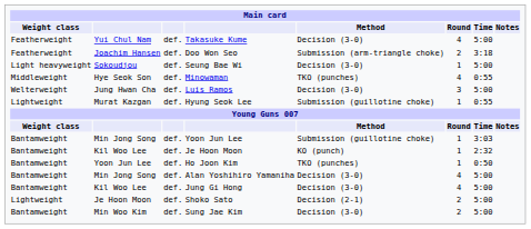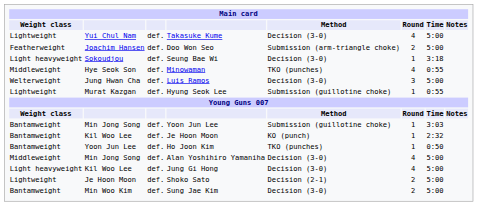 <table style="font-size: 84%; border: 1px solid darkgray; padding: 0.43em; background-color: #F8F9FA;">
 <tr>
 <th colspan="8" style="background-color: #ccf; color: #000080; text-align: center;">Main card</th>
 </tr>
 <tr>
 <th colspan="1" style="background-color: #E6E8FA; color: #000000; text-align: center;">Weight class</th>
 <th colspan="1" style="background-color: #E6E8FA; color: #000000; text-align: center;"></th>
 <th colspan="1" style="background-color: #E6E8FA; color: #000000; text-align: center;"></th>
 <th colspan="1" style="background-color: #E6E8FA; color: #000000; text-align: center;"></th>
 <th colspan="1" style="background-color: #E6E8FA; color: #000000; text-align: center;">Method</th>
 <th colspan="1" style="background-color: #E6E8FA; color: #000000; text-align: center;">Round</th>
 <th colspan="1" style="background-color: #E6E8FA; color: #000000; text-align: center;">Time</th>
 <th colspan="1" style="background-color: #E6E8FA; color: #000000; text-align: center;">Notes</th>
 </tr>
 <tr>
-<td>Featherweight</td>
+<td>Lightweight</td>
 <td> <a href='#'>Yui Chul Nam</a></td>
 <td>def.</td>
 <td> <a href='#'>Takasuke Kume</a></td>
 <td>Decision (3-0)</td>
 <td align="center">4</td>
 <td>5:00</td>
 <td></td>
 </tr>
 <tr>
 <td>Featherweight</td>
 <td> <a href='#'>Joachim Hansen</a></td>
 <td>def.</td>
 <td> Doo Won Seo</td>
 <td>Submission (arm-triangle choke)</td>
 <td align="center">2</td>
-<td>3:18</td>
+<td>5:00</td>
 <td></td>
 </tr>
 <tr>
 <td>Light heavyweight</td>
 <td> <a href='#'>Sokoudjou</a></td>
 <td>def.</td>
 <td> Seung Bae Wi</td>
 <td>Decision (3-0)</td>
 <td align="center">1</td>
-<td>5:00</td>
+<td>3:18</td>
 <td></td>
 </tr>
 <tr>
 <td>Middleweight</td>
 <td> Hye Seok Son</td>
 <td>def.</td>
 <td> <a href='#'>Minowaman</a></td>
 <td>TKO (punches)</td>
 <td align="center">4</td>
 <td>0:55</td>
 <td></td>
 </tr>
 <tr>
 <td>Welterweight</td>
 <td> Jung Hwan Cha</td>
 <td>def.</td>
 <td> <a href='#'>Luis Ramos</a></td>
 <td>Decision (3-0)</td>
 <td align="center">3</td>
 <td>5:00</td>
 <td></td>
 </tr>
 <tr>
 <td>Lightweight</td>
 <td> Murat Kazgan</td>
 <td>def.</td>
 <td> Hyung Seok Lee</td>
 <td>Submission (guillotine choke)</td>
 <td align="center">1</td>
 <td>0:55</td>
 <td></td>
 </tr>
 <tr>
 <th colspan="10" style="background-color: #ccf; color: #000080; text-align: center;">Young Guns 007</th>
 </tr>
 <tr>
 <th colspan="1" style="background-color: #E6E8FA; color: #000000; text-align: center;">Weight class</th>
 <th colspan="1" style="background-color: #E6E8FA; color: #000000; text-align: center;"></th>
 <th colspan="1" style="background-color: #E6E8FA; color: #000000; text-align: center;"></th>
 <th colspan="1" style="background-color: #E6E8FA; color: #000000; text-align: center;"></th>
 <th colspan="1" style="background-color: #E6E8FA; color: #000000; text-align: center;">Method</th>
 <th colspan="1" style="background-color: #E6E8FA; color: #000000; text-align: center;">Round</th>
 <th colspan="1" style="background-color: #E6E8FA; color: #000000; text-align: center;">Time</th>
 <th colspan="1" style="background-color: #E6E8FA; color: #000000; text-align: center;">Notes</th>
 </tr>
 <tr>
 <td>Bantamweight</td>
 <td> Min Jong Song</td>
 <td>def.</td>
 <td> Yoon Jun Lee</td>
 <td>Submission (guillotine choke)</td>
 <td align="center">1</td>
 <td>3:03</td>
 <td></td>
 </tr>
 <tr>
 <td>Bantamweight</td>
 <td> Kil Woo Lee</td>
 <td>def.</td>
 <td> Je Hoon Moon</td>
 <td>KO (punch)</td>
 <td align="center">1</td>
 <td>2:32</td>
 <td></td>
 </tr>
 <tr>
 <td>Bantamweight</td>
 <td> Yoon Jun Lee</td>
 <td>def.</td>
 <td> Ho Joon Kim</td>
 <td>TKO (punches)</td>
 <td align="center">1</td>
 <td>0:50</td>
 <td></td>
 </tr>
 <tr>
-<td>Bantamweight</td>
+<td>Middleweight</td>
 <td> Min Jong Song</td>
 <td>def.</td>
 <td> Alan Yoshihiro Yamaniha</td>
 <td>Decision (3-0)</td>
 <td align="center">4</td>
 <td>5:00</td>
 <td></td>
 </tr>
 <tr>
-<td>Bantamweight</td>
+<td>Light heavyweight</td>
 <td> Kil Woo Lee</td>
 <td>def.</td>
 <td> Jung Gi Hong</td>
 <td>Decision (3-0)</td>
 <td align="center">4</td>
 <td>5:00</td>
 <td></td>
 </tr>
 <tr>
 <td>Lightweight</td>
 <td> Je Hoon Moon</td>
 <td>def.</td>
 <td> Shoko Sato</td>
 <td>Decision (2-1)</td>
 <td align="center">2</td>
 <td>5:00</td>
 <td></td>
 </tr>
 <tr>
 <td>Bantamweight</td>
 <td> Min Woo Kim</td>
 <td>def.</td>
 <td> Sung Jae Kim</td>
 <td>Decision (3-0)</td>
 <td align="center">2</td>
 <td>5:00</td>
 <td></td>
 </tr>
 <tr>
 </tr>
 </table>
